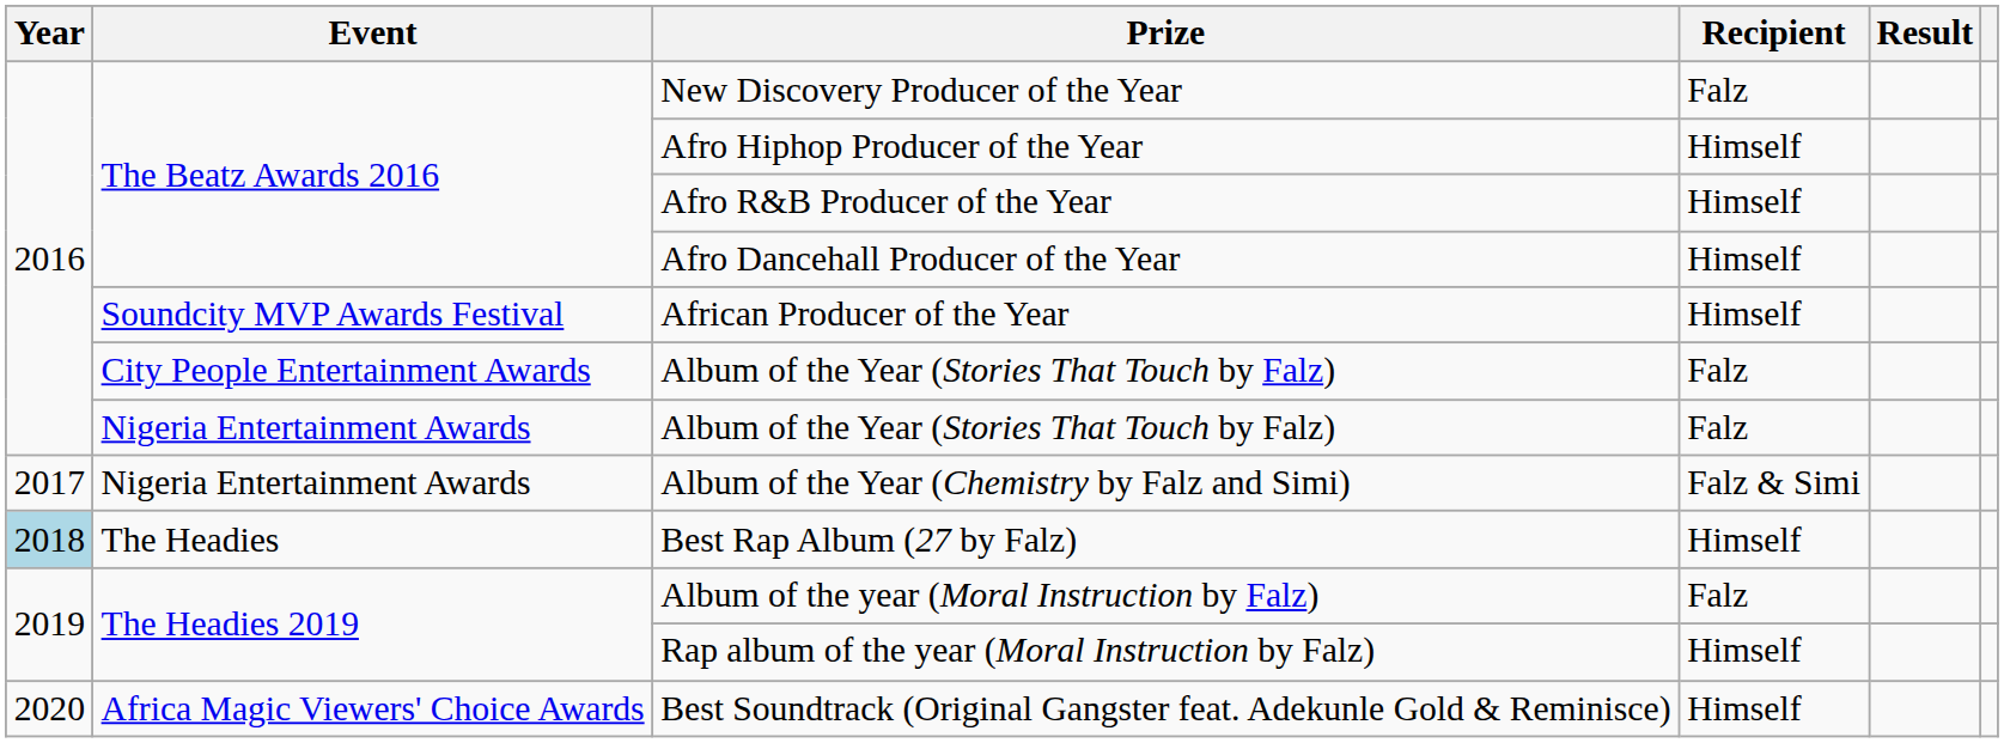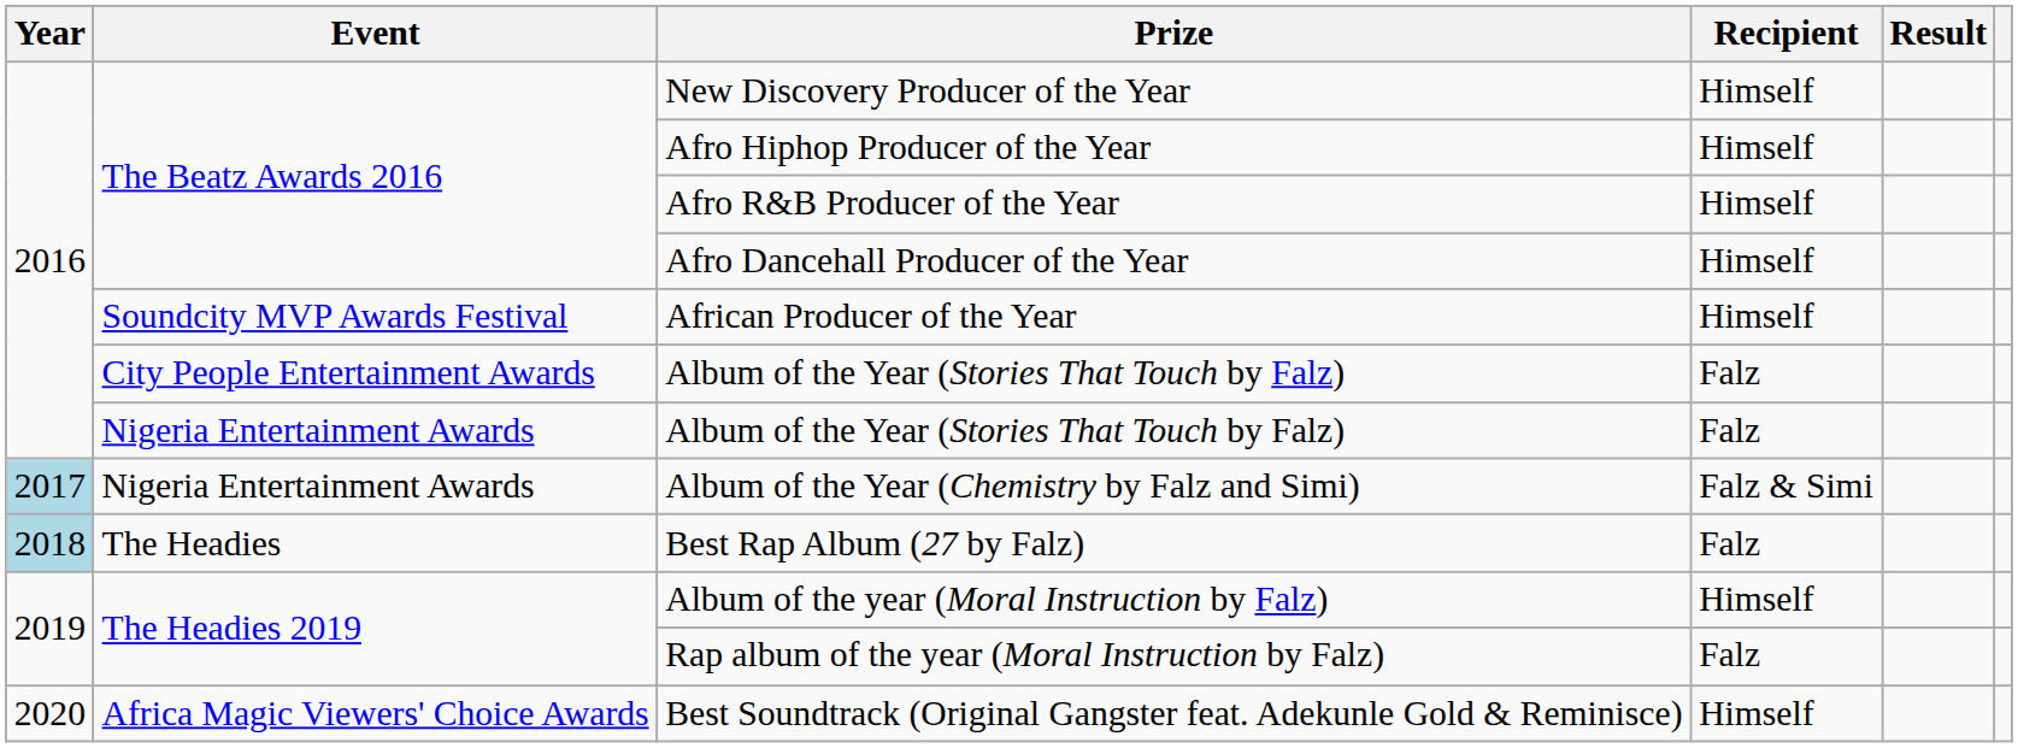 <table class ="wikitable">
 <tr>
 <th scope="col">Year</th>
 <th scope="col">Event</th>
 <th scope="col">Prize</th>
 <th scope="col">Recipient</th>
 <th scope="col">Result</th>
 <th scope="col"></th>
 </tr>
 <tr>
 <td rowspan="7">2016</td>
 <td rowspan="4"><a href='#'>The Beatz Awards 2016</a></td>
 <td>New Discovery Producer of the Year</td>
-<td>Falz</td>
+<td>Himself</td>
 <td></td>
 <td></td>
 </tr>
 <tr>
 <td>Afro Hiphop Producer of the Year</td>
 <td>Himself</td>
 <td></td>
 <td></td>
 </tr>
 <tr>
 <td>Afro R&B Producer of the Year</td>
 <td>Himself</td>
 <td></td>
 <td></td>
 </tr>
 <tr>
 <td>Afro Dancehall Producer of the Year</td>
 <td>Himself</td>
 <td></td>
 <td></td>
 </tr>
 <tr>
 <td><a href='#'>Soundcity MVP Awards Festival</a></td>
 <td>African Producer of the Year</td>
 <td>Himself</td>
 <td></td>
 <td></td>
 </tr>
 <tr>
 <td><a href='#'>City People Entertainment Awards</a></td>
 <td>Album of the Year (<em>Stories That Touch</em> by <a href='#'>Falz</a>)</td>
 <td>Falz</td>
 <td></td>
 <td></td>
 </tr>
 <tr>
 <td><a href='#'>Nigeria Entertainment Awards</a></td>
 <td>Album of the Year (<em>Stories That Touch</em> by Falz)</td>
 <td>Falz</td>
 <td></td>
 <td></td>
 </tr>
 <tr>
-<td>2017</td>
+<td style="background: lightblue;">2017</td>
 <td>Nigeria Entertainment Awards</td>
 <td>Album of the Year (<em>Chemistry</em> by Falz and Simi)</td>
 <td>Falz & Simi</td>
 <td></td>
 <td></td>
 </tr>
 <tr>
 <td style="background: lightblue;">2018</td>
 <td>The Headies</td>
 <td>Best Rap Album (<em>27</em> by Falz)</td>
-<td>Himself</td>
+<td>Falz</td>
 <td></td>
 <td></td>
 </tr>
 <tr>
 <td rowspan="2">2019</td>
 <td rowspan="2"><a href='#'>The Headies 2019</a></td>
 <td>Album of the year (<em>Moral Instruction</em> by <a href='#'>Falz</a>)</td>
-<td>Falz</td>
+<td>Himself</td>
 <td></td>
 <td></td>
 </tr>
 <tr>
 <td>Rap album of the year (<em>Moral Instruction</em> by Falz)</td>
-<td>Himself</td>
+<td>Falz</td>
 <td></td>
 <td></td>
 </tr>
 <tr>
 <td>2020</td>
 <td><a href='#'>Africa Magic Viewers' Choice Awards</a></td>
 <td>Best Soundtrack (Original Gangster feat. Adekunle Gold & Reminisce)</td>
 <td>Himself</td>
 <td></td>
 <td></td>
 </tr>
 </table>
